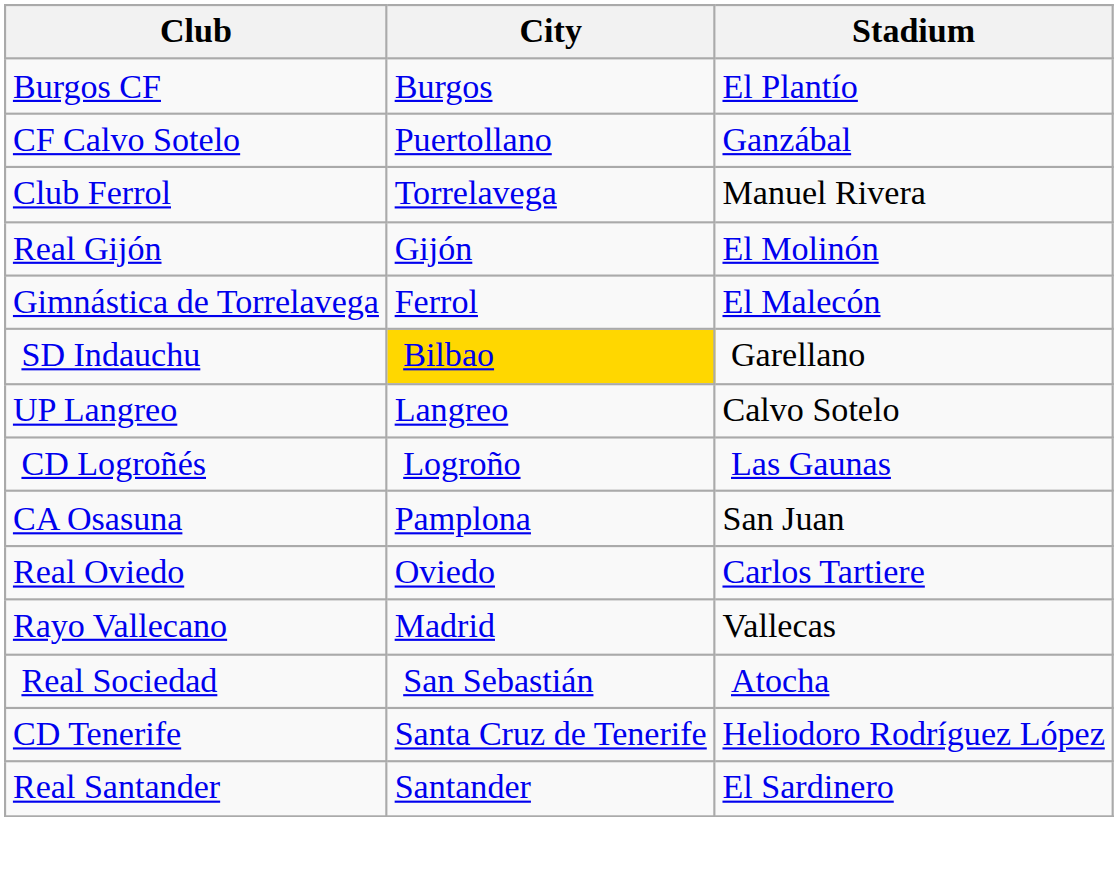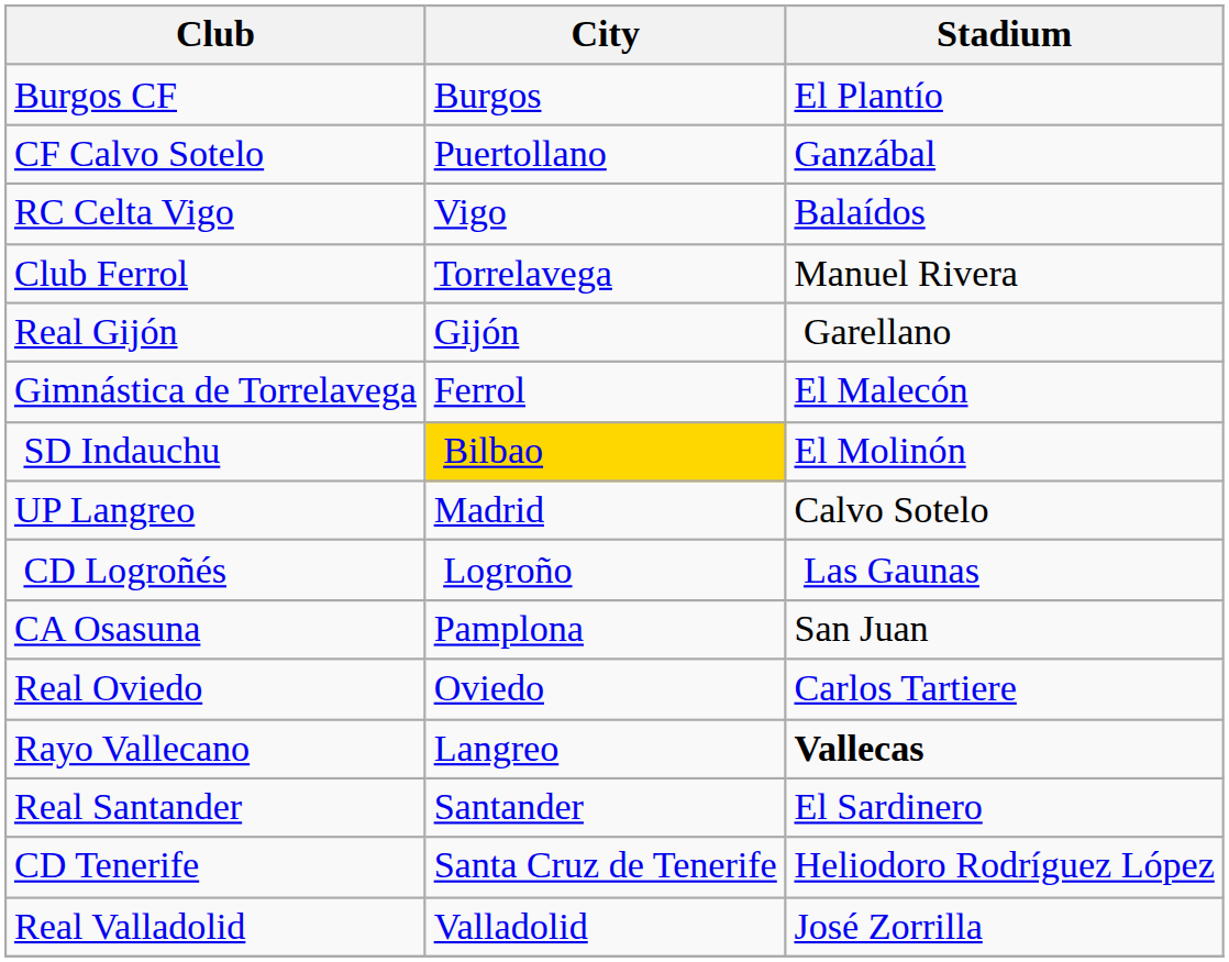 <table class="wikitable sortable" style="text-align: left;">
 <tr>
 <th>Club</th>
 <th>City</th>
 <th>Stadium</th>
 </tr>
 <tr>
 <td><a href='#'>Burgos CF</a></td>
 <td><a href='#'>Burgos</a></td>
 <td><a href='#'>El Plantío</a></td>
 </tr>
 <tr>
 <td><a href='#'>CF Calvo Sotelo</a></td>
 <td><a href='#'>Puertollano</a></td>
 <td><a href='#'>Ganzábal</a></td>
 </tr>
 <tr>
+<td><a href='#'>RC Celta Vigo</a></td>
+<td><a href='#'>Vigo</a></td>
+<td><a href='#'>Balaídos</a></td>
+</tr>
+<tr>
 <td><a href='#'>Club Ferrol</a></td>
 <td><a href='#'>Torrelavega</a></td>
 <td>Manuel Rivera</td>
 </tr>
 <tr>
 <td><a href='#'>Real Gijón</a></td>
 <td><a href='#'>Gijón</a></td>
-<td><a href='#'>El Molinón</a></td>
+<td> Garellano</td>
 </tr>
 <tr>
 <td><a href='#'>Gimnástica de Torrelavega</a></td>
 <td><a href='#'>Ferrol</a></td>
 <td><a href='#'>El Malecón</a></td>
 </tr>
 <tr>
 <td> <a href='#'>SD Indauchu</a></td>
 <td style="background: gold;"> <a href='#'>Bilbao</a></td>
-<td> Garellano</td>
+<td><a href='#'>El Molinón</a></td>
 </tr>
 <tr>
 <td><a href='#'>UP Langreo</a></td>
-<td><a href='#'>Langreo</a></td>
+<td><a href='#'>Madrid</a></td>
 <td>Calvo Sotelo</td>
 </tr>
 <tr>
 <td> <a href='#'>CD Logroñés</a></td>
 <td> <a href='#'>Logroño</a></td>
 <td> <a href='#'>Las Gaunas</a></td>
 </tr>
 <tr>
 <td><a href='#'>CA Osasuna</a></td>
 <td><a href='#'>Pamplona</a></td>
 <td>San Juan</td>
 </tr>
 <tr>
 <td><a href='#'>Real Oviedo</a></td>
 <td><a href='#'>Oviedo</a></td>
 <td><a href='#'>Carlos Tartiere</a></td>
 </tr>
 <tr>
 <td><a href='#'>Rayo Vallecano</a></td>
-<td><a href='#'>Madrid</a></td>
-<td>Vallecas</td>
+<td><a href='#'>Langreo</a></td>
+<td><strong>Vallecas</strong></td>
 </tr>
 <tr>
-<td> <a href='#'>Real Sociedad</a></td>
-<td> <a href='#'>San Sebastián</a></td>
-<td> <a href='#'>Atocha</a></td>
+<td><a href='#'>Real Santander</a></td>
+<td><a href='#'>Santander</a></td>
+<td><a href='#'>El Sardinero</a></td>
 </tr>
 <tr>
 <td><a href='#'>CD Tenerife</a></td>
 <td><a href='#'>Santa Cruz de Tenerife</a></td>
 <td><a href='#'>Heliodoro Rodríguez López</a></td>
 </tr>
 <tr>
-<td><a href='#'>Real Santander</a></td>
-<td><a href='#'>Santander</a></td>
-<td><a href='#'>El Sardinero</a></td>
+<td><a href='#'>Real Valladolid</a></td>
+<td><a href='#'>Valladolid</a></td>
+<td><a href='#'>José Zorrilla</a></td>
 </tr>
 <tr>
 </tr>
 </table>
